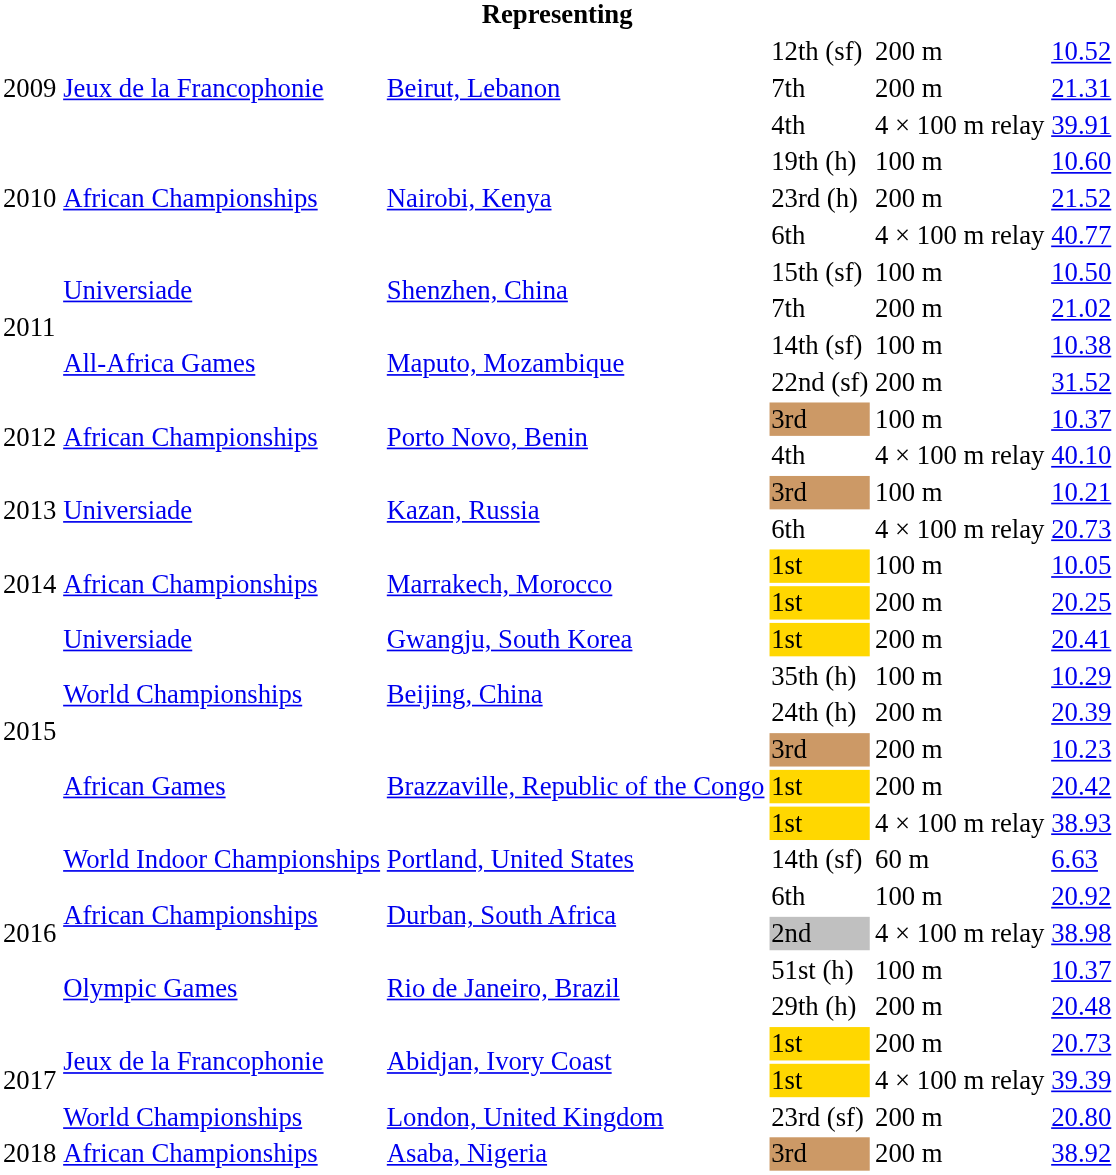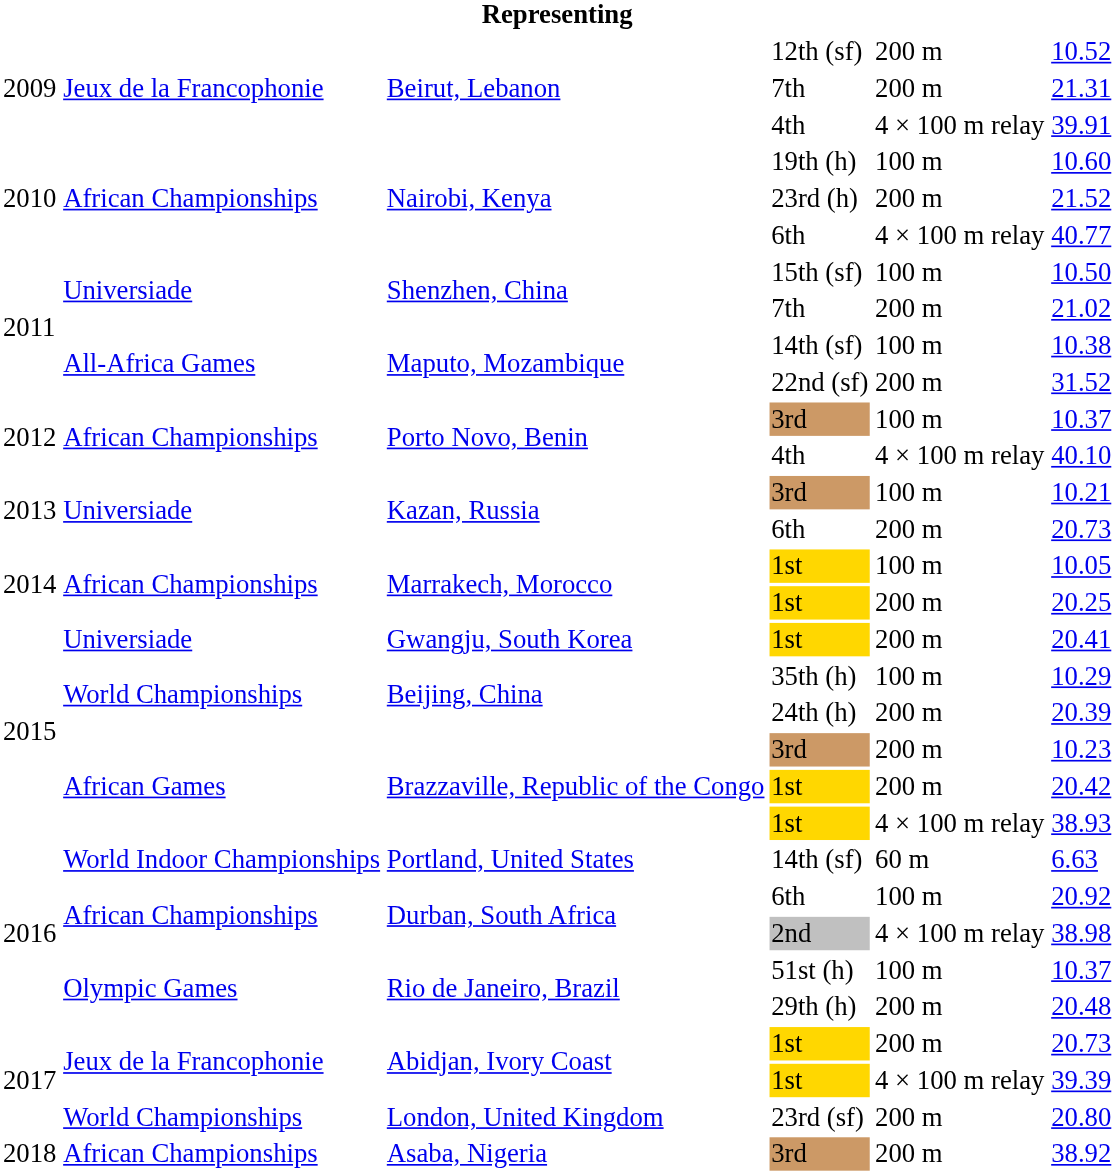 <table>
 <tr>
 <th colspan="6">Representing </th>
 </tr>
 <tr>
 <td rowspan=3>2009</td>
 <td rowspan=3><a href='#'>Jeux de la Francophonie</a></td>
 <td rowspan=3><a href='#'>Beirut, Lebanon</a></td>
 <td>12th (sf)</td>
 <td>200 m</td>
 <td><a href='#'>10.52</a></td>
 </tr>
 <tr>
 <td>7th</td>
 <td>200 m</td>
 <td><a href='#'>21.31</a></td>
 </tr>
 <tr>
 <td>4th</td>
 <td>4 × 100 m relay</td>
 <td><a href='#'>39.91</a></td>
 </tr>
 <tr>
 <td rowspan=3>2010</td>
 <td rowspan=3><a href='#'>African Championships</a></td>
 <td rowspan=3><a href='#'>Nairobi, Kenya</a></td>
 <td>19th (h)</td>
 <td>100 m</td>
 <td><a href='#'>10.60</a></td>
 </tr>
 <tr>
 <td>23rd (h)</td>
 <td>200 m</td>
 <td><a href='#'>21.52</a></td>
 </tr>
 <tr>
 <td>6th</td>
 <td>4 × 100 m relay</td>
 <td><a href='#'>40.77</a></td>
 </tr>
 <tr>
 <td rowspan=4>2011</td>
 <td rowspan=2><a href='#'>Universiade</a></td>
 <td rowspan=2><a href='#'>Shenzhen, China</a></td>
 <td>15th (sf)</td>
 <td>100 m</td>
 <td><a href='#'>10.50</a></td>
 </tr>
 <tr>
 <td>7th</td>
 <td>200 m</td>
 <td><a href='#'>21.02</a></td>
 </tr>
 <tr>
 <td rowspan=2><a href='#'>All-Africa Games</a></td>
 <td rowspan=2><a href='#'>Maputo, Mozambique</a></td>
 <td>14th (sf)</td>
 <td>100 m</td>
 <td><a href='#'>10.38</a></td>
 </tr>
 <tr>
 <td>22nd (sf)</td>
 <td>200 m</td>
 <td><a href='#'>31.52</a></td>
 </tr>
 <tr>
 <td rowspan=2>2012</td>
 <td rowspan=2><a href='#'>African Championships</a></td>
 <td rowspan=2><a href='#'>Porto Novo, Benin</a></td>
 <td bgcolor=cc9966>3rd</td>
 <td>100 m</td>
 <td><a href='#'>10.37</a></td>
 </tr>
 <tr>
 <td>4th</td>
 <td>4 × 100 m relay</td>
 <td><a href='#'>40.10</a></td>
 </tr>
 <tr>
 <td rowspan=2>2013</td>
 <td rowspan=2><a href='#'>Universiade</a></td>
 <td rowspan=2><a href='#'>Kazan, Russia</a></td>
 <td bgcolor=cc9966>3rd</td>
 <td>100 m</td>
 <td><a href='#'>10.21</a></td>
 </tr>
 <tr>
 <td>6th</td>
-<td>4 × 100 m relay</td>
+<td>200 m</td>
 <td><a href='#'>20.73</a></td>
 </tr>
 <tr>
 <td rowspan=2>2014</td>
 <td rowspan=2><a href='#'>African Championships</a></td>
 <td rowspan=2><a href='#'>Marrakech, Morocco</a></td>
 <td bgcolor=gold>1st</td>
 <td>100 m</td>
 <td><a href='#'>10.05</a></td>
 </tr>
 <tr>
 <td bgcolor=gold>1st</td>
 <td>200 m</td>
 <td><a href='#'>20.25</a></td>
 </tr>
 <tr>
 <td rowspan=6>2015</td>
 <td><a href='#'>Universiade</a></td>
 <td><a href='#'>Gwangju, South Korea</a></td>
 <td bgcolor=gold>1st</td>
 <td>200 m</td>
 <td><a href='#'>20.41</a></td>
 </tr>
 <tr>
 <td rowspan=2><a href='#'>World Championships</a></td>
 <td rowspan=2><a href='#'>Beijing, China</a></td>
 <td>35th (h)</td>
 <td>100 m</td>
 <td><a href='#'>10.29</a></td>
 </tr>
 <tr>
 <td>24th (h)</td>
 <td>200 m</td>
 <td><a href='#'>20.39</a></td>
 </tr>
 <tr>
 <td rowspan=3><a href='#'>African Games</a></td>
 <td rowspan=3><a href='#'>Brazzaville, Republic of the Congo</a></td>
 <td bgcolor=cc9966>3rd</td>
 <td>200 m</td>
 <td><a href='#'>10.23</a></td>
 </tr>
 <tr>
 <td bgcolor=gold>1st</td>
 <td>200 m</td>
 <td><a href='#'>20.42</a></td>
 </tr>
 <tr>
 <td bgcolor=gold>1st</td>
 <td>4 × 100 m relay</td>
 <td><a href='#'>38.93</a></td>
 </tr>
 <tr>
 <td rowspan=5>2016</td>
 <td><a href='#'>World Indoor Championships</a></td>
 <td><a href='#'>Portland, United States</a></td>
 <td>14th (sf)</td>
 <td>60 m</td>
 <td><a href='#'>6.63</a></td>
 </tr>
 <tr>
 <td rowspan=2><a href='#'>African Championships</a></td>
 <td rowspan=2><a href='#'>Durban, South Africa</a></td>
 <td>6th</td>
 <td>100 m</td>
 <td><a href='#'>20.92</a></td>
 </tr>
 <tr>
 <td bgcolor=silver>2nd</td>
 <td>4 × 100 m relay</td>
 <td><a href='#'>38.98</a></td>
 </tr>
 <tr>
 <td rowspan=2><a href='#'>Olympic Games</a></td>
 <td rowspan=2><a href='#'>Rio de Janeiro, Brazil</a></td>
 <td>51st (h)</td>
 <td>100 m</td>
 <td><a href='#'>10.37</a></td>
 </tr>
 <tr>
 <td>29th (h)</td>
 <td>200 m</td>
 <td><a href='#'>20.48</a></td>
 </tr>
 <tr>
 <td rowspan=3>2017</td>
 <td rowspan=2><a href='#'>Jeux de la Francophonie</a></td>
 <td rowspan=2><a href='#'>Abidjan, Ivory Coast</a></td>
 <td bgcolor=gold>1st</td>
 <td>200 m</td>
 <td><a href='#'>20.73</a></td>
 </tr>
 <tr>
 <td bgcolor=gold>1st</td>
 <td>4 × 100 m relay</td>
 <td><a href='#'>39.39</a></td>
 </tr>
 <tr>
 <td><a href='#'>World Championships</a></td>
 <td><a href='#'>London, United Kingdom</a></td>
 <td>23rd (sf)</td>
 <td>200 m</td>
 <td><a href='#'>20.80</a></td>
 </tr>
 <tr>
 <td>2018</td>
 <td><a href='#'>African Championships</a></td>
 <td><a href='#'>Asaba, Nigeria</a></td>
 <td bgcolor=cc9966>3rd</td>
 <td>200 m</td>
 <td><a href='#'>38.92</a></td>
 </tr>
 </table>
